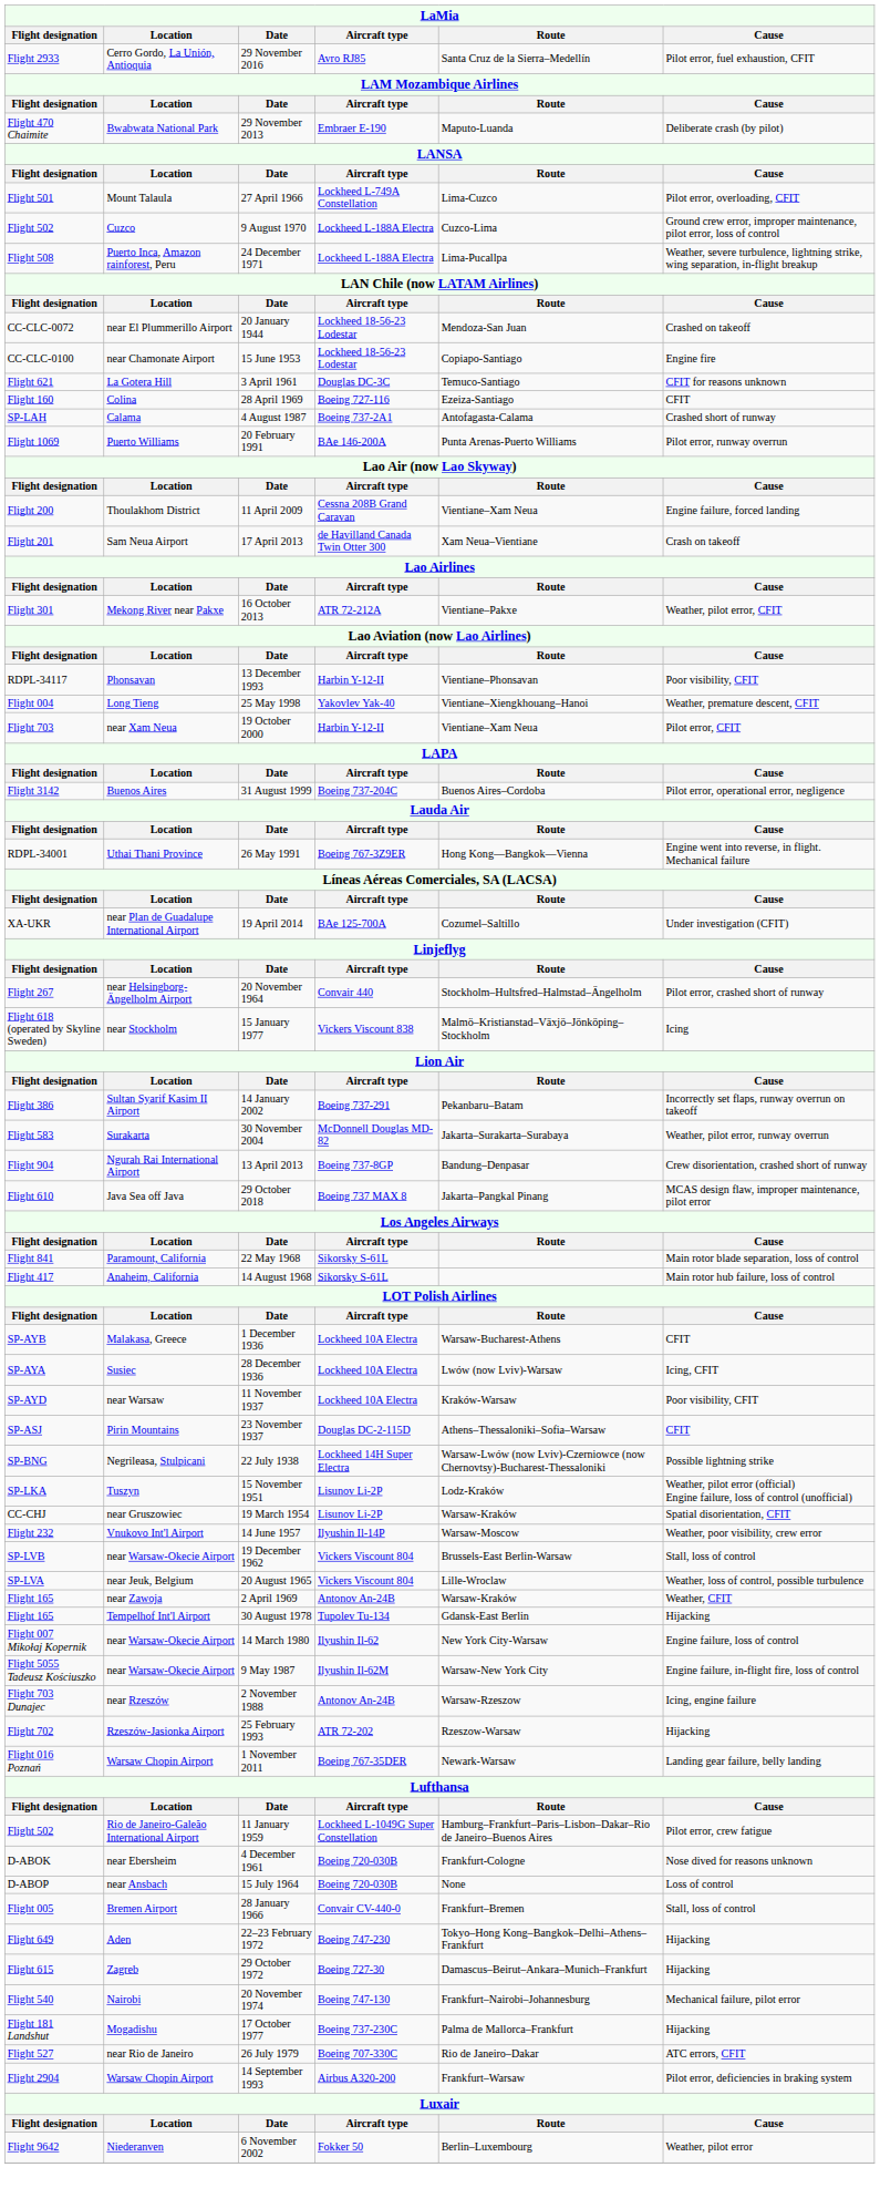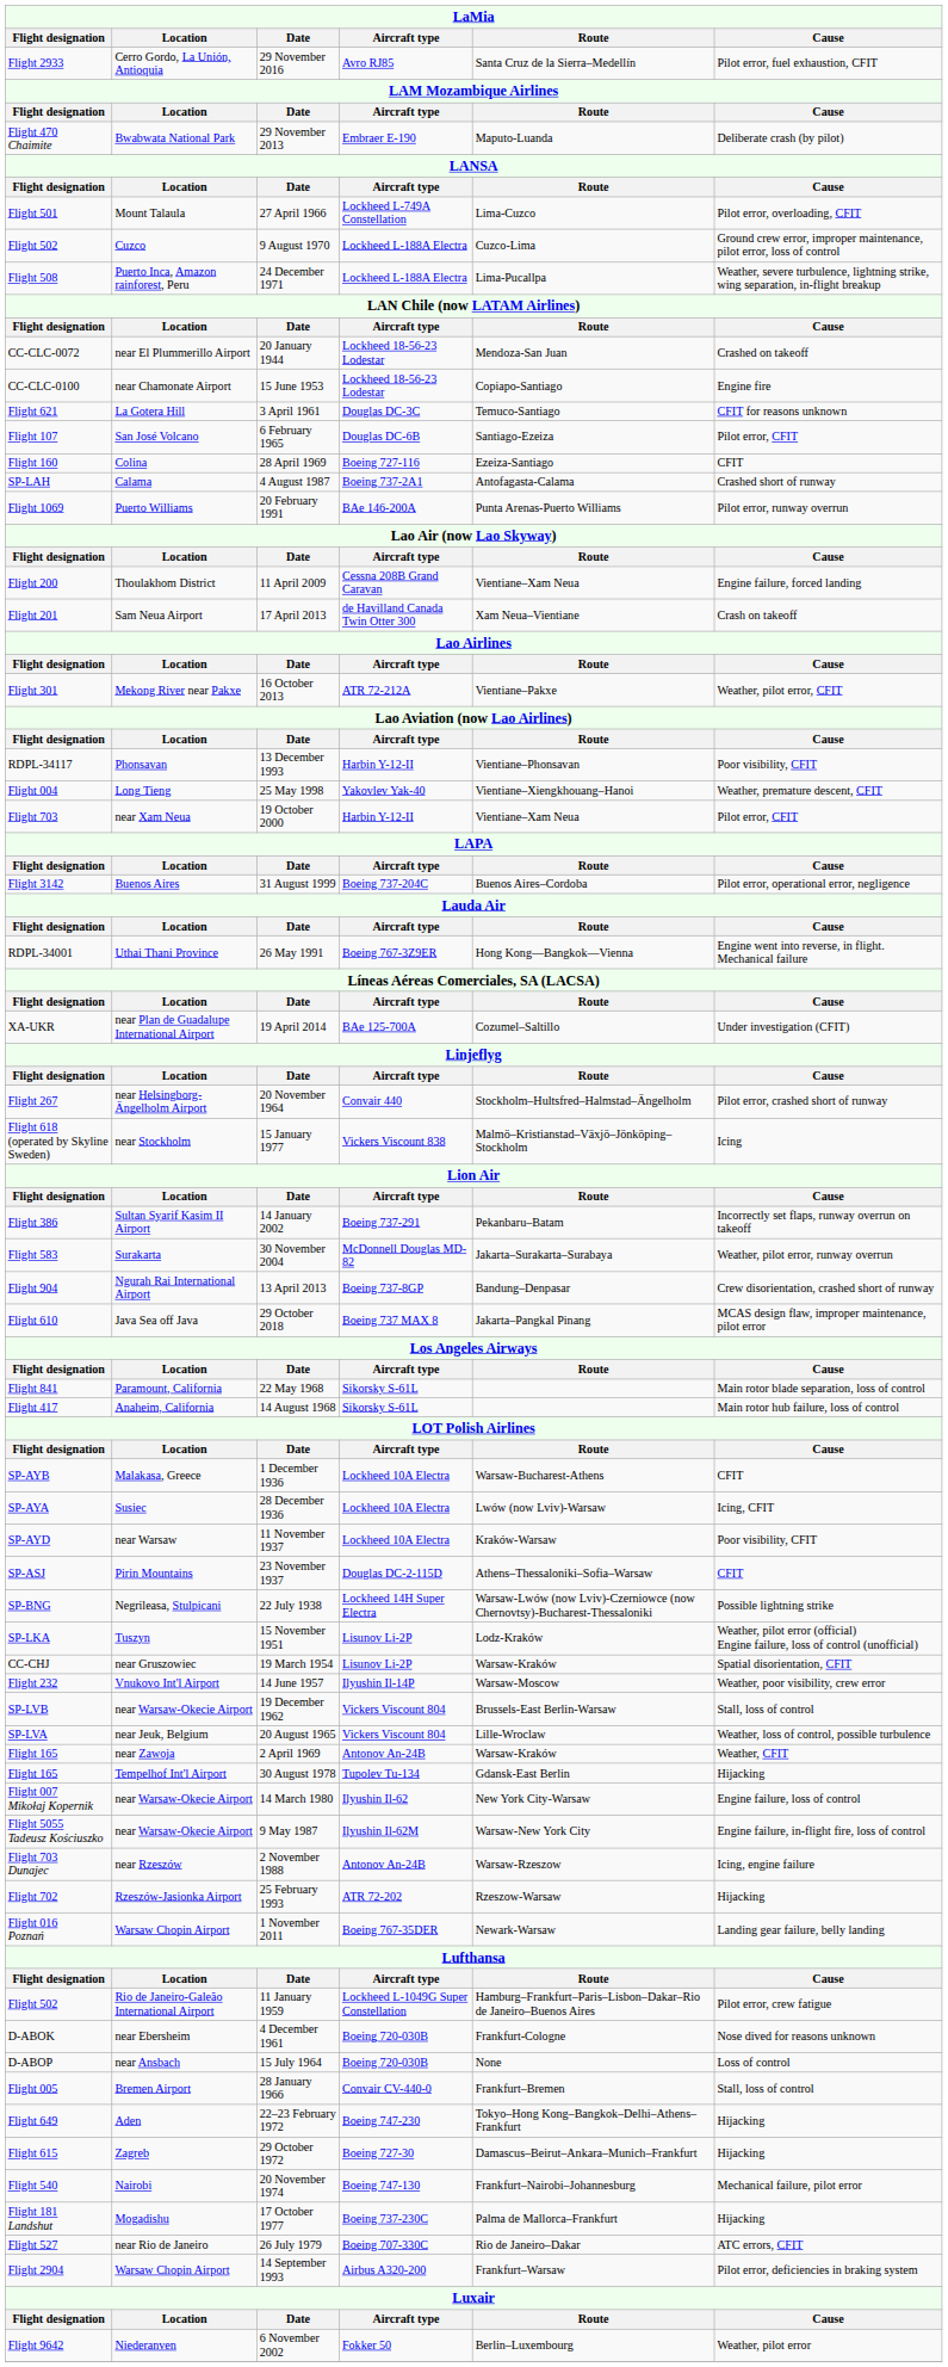 <table class="wikitable">
 <tr>
 <th colspan="6" style="background-color:#efe;font-size:120%;"><a href='#'>LaMia</a></th>
 </tr>
 <tr>
 <th>Flight designation</th>
 <th>Location</th>
 <th>Date</th>
 <th>Aircraft type</th>
 <th>Route</th>
 <th>Cause</th>
 </tr>
 <tr>
 <td><a href='#'>Flight 2933</a></td>
 <td>Cerro Gordo, <a href='#'>La Unión, Antioquia</a></td>
 <td>29 November 2016</td>
 <td><a href='#'>Avro RJ85</a></td>
 <td>Santa Cruz de la Sierra–Medellín</td>
 <td>Pilot error, fuel exhaustion, CFIT</td>
 </tr>
 <tr>
 <th colspan="6" style="background-color:#efe;font-size:120%;"><a href='#'>LAM Mozambique Airlines</a></th>
 </tr>
 <tr>
 <th>Flight designation</th>
 <th>Location</th>
 <th>Date</th>
 <th>Aircraft type</th>
 <th>Route</th>
 <th>Cause</th>
 </tr>
 <tr>
 <td><a href='#'>Flight 470</a><br><em>Chaimite</em></td>
 <td><a href='#'>Bwabwata National Park</a></td>
 <td>29 November 2013</td>
 <td><a href='#'>Embraer E-190</a></td>
 <td>Maputo-Luanda</td>
 <td>Deliberate crash (by pilot)</td>
 </tr>
 <tr>
 <th colspan="6" style="background-color:#efe;font-size:120%;"><a href='#'>LANSA</a></th>
 </tr>
 <tr>
 <th>Flight designation</th>
 <th>Location</th>
 <th>Date</th>
 <th>Aircraft type</th>
 <th>Route</th>
 <th>Cause</th>
 </tr>
 <tr>
 <td><a href='#'>Flight 501</a></td>
 <td>Mount Talaula</td>
 <td>27 April 1966</td>
 <td><a href='#'>Lockheed L-749A Constellation</a></td>
 <td>Lima-Cuzco</td>
 <td>Pilot error, overloading, <a href='#'>CFIT</a></td>
 </tr>
 <tr>
 <td><a href='#'>Flight 502</a></td>
 <td><a href='#'>Cuzco</a></td>
 <td>9 August 1970</td>
 <td><a href='#'>Lockheed L-188A Electra</a></td>
 <td>Cuzco-Lima</td>
 <td>Ground crew error, improper maintenance, pilot error, loss of control</td>
 </tr>
 <tr>
 <td><a href='#'>Flight 508</a></td>
 <td><a href='#'>Puerto Inca</a>, <a href='#'>Amazon rainforest</a>, Peru</td>
 <td>24 December 1971</td>
 <td><a href='#'>Lockheed L-188A Electra</a></td>
 <td>Lima-Pucallpa</td>
 <td>Weather, severe turbulence, lightning strike, wing separation, in-flight breakup</td>
 </tr>
 <tr>
 <th colspan="6" style="background-color:#efe;font-size:120%;">LAN Chile (now <a href='#'>LATAM Airlines</a>)</th>
 </tr>
 <tr>
 <th>Flight designation</th>
 <th>Location</th>
 <th>Date</th>
 <th>Aircraft type</th>
 <th>Route</th>
 <th>Cause</th>
 </tr>
 <tr>
 <td>CC-CLC-0072</td>
 <td>near El Plummerillo Airport</td>
 <td>20 January 1944</td>
 <td><a href='#'>Lockheed 18-56-23 Lodestar</a></td>
 <td>Mendoza-San Juan</td>
 <td>Crashed on takeoff</td>
 </tr>
 <tr>
 <td>CC-CLC-0100</td>
 <td>near Chamonate Airport</td>
 <td>15 June 1953</td>
 <td><a href='#'>Lockheed 18-56-23 Lodestar</a></td>
 <td>Copiapo-Santiago</td>
 <td>Engine fire</td>
 </tr>
 <tr>
 <td><a href='#'>Flight 621</a></td>
 <td><a href='#'>La Gotera Hill</a></td>
 <td>3 April 1961</td>
 <td><a href='#'>Douglas DC-3C</a></td>
 <td>Temuco-Santiago</td>
 <td><a href='#'>CFIT</a> for reasons unknown</td>
+</tr>
+<tr>
+<td><a href='#'>Flight 107</a></td>
+<td><a href='#'>San José Volcano</a></td>
+<td>6 February 1965</td>
+<td><a href='#'>Douglas DC-6B</a></td>
+<td>Santiago-Ezeiza</td>
+<td>Pilot error, <a href='#'>CFIT</a></td>
 </tr>
 <tr>
 <td><a href='#'>Flight 160</a></td>
 <td><a href='#'>Colina</a></td>
 <td>28 April 1969</td>
 <td><a href='#'>Boeing 727-116</a></td>
 <td>Ezeiza-Santiago</td>
 <td>CFIT</td>
 </tr>
 <tr>
 <td><a href='#'>SP-LAH</a></td>
 <td><a href='#'>Calama</a></td>
 <td>4 August 1987</td>
 <td><a href='#'>Boeing 737-2A1</a></td>
 <td>Antofagasta-Calama</td>
 <td>Crashed short of runway</td>
 </tr>
 <tr>
 <td><a href='#'>Flight 1069</a></td>
 <td><a href='#'>Puerto Williams</a></td>
 <td>20 February 1991</td>
 <td><a href='#'>BAe 146-200A</a></td>
 <td>Punta Arenas-Puerto Williams</td>
 <td>Pilot error, runway overrun</td>
 </tr>
 <tr>
 <th colspan="6" style="background-color:#efe;font-size:120%;">Lao Air (now <a href='#'>Lao Skyway</a>)</th>
 </tr>
 <tr>
 <th>Flight designation</th>
 <th>Location</th>
 <th>Date</th>
 <th>Aircraft type</th>
 <th>Route</th>
 <th>Cause</th>
 </tr>
 <tr>
 <td><a href='#'>Flight 200</a></td>
 <td>Thoulakhom District</td>
 <td>11 April 2009</td>
 <td><a href='#'>Cessna 208B Grand Caravan</a></td>
 <td>Vientiane–Xam Neua</td>
 <td>Engine failure, forced landing</td>
 </tr>
 <tr>
 <td><a href='#'>Flight 201</a></td>
 <td>Sam Neua Airport</td>
 <td>17 April 2013</td>
 <td><a href='#'>de Havilland Canada Twin Otter 300</a></td>
 <td>Xam Neua–Vientiane</td>
 <td>Crash on takeoff</td>
 </tr>
 <tr>
 <th colspan="6" style="background-color:#efe;font-size:120%;"><a href='#'>Lao Airlines</a></th>
 </tr>
 <tr>
 <th>Flight designation</th>
 <th>Location</th>
 <th>Date</th>
 <th>Aircraft type</th>
 <th>Route</th>
 <th>Cause</th>
 </tr>
 <tr>
 <td><a href='#'>Flight 301</a></td>
 <td><a href='#'>Mekong River</a> near <a href='#'>Pakxe</a></td>
 <td>16 October 2013</td>
 <td><a href='#'>ATR 72-212A</a></td>
 <td>Vientiane–Pakxe</td>
 <td>Weather, pilot error, <a href='#'>CFIT</a></td>
 </tr>
 <tr>
 <th colspan="6" style="background-color:#efe;font-size:120%;">Lao Aviation (now <a href='#'>Lao Airlines</a>)</th>
 </tr>
 <tr>
 <th>Flight designation</th>
 <th>Location</th>
 <th>Date</th>
 <th>Aircraft type</th>
 <th>Route</th>
 <th>Cause</th>
 </tr>
 <tr>
 <td>RDPL-34117</td>
 <td><a href='#'>Phonsavan</a></td>
 <td>13 December 1993</td>
 <td><a href='#'>Harbin Y-12-II</a></td>
 <td>Vientiane–Phonsavan</td>
 <td>Poor visibility, <a href='#'>CFIT</a></td>
 </tr>
 <tr>
 <td><a href='#'>Flight 004</a></td>
 <td><a href='#'>Long Tieng</a></td>
 <td>25 May 1998</td>
 <td><a href='#'>Yakovlev Yak-40</a></td>
 <td>Vientiane–Xiengkhouang–Hanoi</td>
 <td>Weather, premature descent, <a href='#'>CFIT</a></td>
 </tr>
 <tr>
 <td><a href='#'>Flight 703</a></td>
 <td>near <a href='#'>Xam Neua</a></td>
 <td>19 October 2000</td>
 <td><a href='#'>Harbin Y-12-II</a></td>
 <td>Vientiane–Xam Neua</td>
 <td>Pilot error, <a href='#'>CFIT</a></td>
 </tr>
 <tr>
 <th colspan="6" style="background-color:#efe;font-size:120%;"><a href='#'>LAPA</a></th>
 </tr>
 <tr>
 <th>Flight designation</th>
 <th>Location</th>
 <th>Date</th>
 <th>Aircraft type</th>
 <th>Route</th>
 <th>Cause</th>
 </tr>
 <tr>
 <td><a href='#'>Flight 3142</a></td>
 <td><a href='#'>Buenos Aires</a></td>
 <td>31 August 1999</td>
 <td><a href='#'>Boeing 737-204C</a></td>
 <td>Buenos Aires–Cordoba</td>
 <td>Pilot error, operational error, negligence</td>
 </tr>
 <tr>
 <th colspan="6" style="background-color:#efe;font-size:120%;"><a href='#'>Lauda Air</a></th>
 </tr>
 <tr>
 <th>Flight designation</th>
 <th>Location</th>
 <th>Date</th>
 <th>Aircraft type</th>
 <th>Route</th>
 <th>Cause</th>
 </tr>
 <tr>
 <td>RDPL-34001</td>
 <td><a href='#'>Uthai Thani Province</a></td>
 <td>26 May 1991</td>
 <td><a href='#'>Boeing 767-3Z9ER</a></td>
 <td>Hong Kong—Bangkok—Vienna</td>
 <td>Engine went into reverse, in flight. Mechanical failure</td>
 </tr>
 <tr>
 <th colspan="6" style="background-color:#efe;font-size:120%;">Líneas Aéreas Comerciales, SA (LACSA)</th>
 </tr>
 <tr>
 <th>Flight designation</th>
 <th>Location</th>
 <th>Date</th>
 <th>Aircraft type</th>
 <th>Route</th>
 <th>Cause</th>
 </tr>
 <tr>
 <td>XA-UKR</td>
 <td>near <a href='#'>Plan de Guadalupe International Airport</a></td>
 <td>19 April 2014</td>
 <td><a href='#'>BAe 125-700A</a></td>
 <td>Cozumel–Saltillo</td>
 <td>Under investigation (CFIT)</td>
 </tr>
 <tr>
 <th colspan="6" style="background-color:#efe;font-size:120%;"><a href='#'>Linjeflyg</a></th>
 </tr>
 <tr>
 <th>Flight designation</th>
 <th>Location</th>
 <th>Date</th>
 <th>Aircraft type</th>
 <th>Route</th>
 <th>Cause</th>
 </tr>
 <tr>
 <td><a href='#'>Flight 267</a></td>
 <td>near <a href='#'>Helsingborg-Ängelholm Airport</a></td>
 <td>20 November 1964</td>
 <td><a href='#'>Convair 440</a></td>
 <td>Stockholm–Hultsfred–Halmstad–Ängelholm</td>
 <td>Pilot error, crashed short of runway</td>
 </tr>
 <tr>
 <td><a href='#'>Flight 618</a><br>(operated by Skyline Sweden)</td>
 <td>near <a href='#'>Stockholm</a></td>
 <td>15 January 1977</td>
 <td><a href='#'>Vickers Viscount 838</a></td>
 <td>Malmö–Kristianstad–Växjö–Jönköping–Stockholm</td>
 <td>Icing</td>
 </tr>
 <tr>
 <th colspan="6" style="background-color:#efe;font-size:120%;"><a href='#'>Lion Air</a></th>
 </tr>
 <tr>
 <th>Flight designation</th>
 <th>Location</th>
 <th>Date</th>
 <th>Aircraft type</th>
 <th>Route</th>
 <th>Cause</th>
 </tr>
 <tr>
 <td><a href='#'>Flight 386</a></td>
 <td><a href='#'>Sultan Syarif Kasim II Airport</a></td>
 <td>14 January 2002</td>
 <td><a href='#'>Boeing 737-291</a></td>
 <td>Pekanbaru–Batam</td>
 <td>Incorrectly set flaps, runway overrun on takeoff</td>
 </tr>
 <tr>
 <td><a href='#'>Flight 583</a></td>
 <td><a href='#'>Surakarta</a></td>
 <td>30 November 2004</td>
 <td><a href='#'>McDonnell Douglas MD-82</a></td>
 <td>Jakarta–Surakarta–Surabaya</td>
 <td>Weather, pilot error, runway overrun</td>
 </tr>
 <tr>
 <td><a href='#'>Flight 904</a></td>
 <td><a href='#'>Ngurah Rai International Airport</a></td>
 <td>13 April 2013</td>
 <td><a href='#'>Boeing 737-8GP</a></td>
 <td>Bandung–Denpasar</td>
 <td>Crew disorientation, crashed short of runway</td>
 </tr>
 <tr>
 <td><a href='#'>Flight 610</a></td>
 <td>Java Sea off Java</td>
 <td>29 October 2018</td>
 <td><a href='#'>Boeing 737 MAX 8</a></td>
 <td>Jakarta–Pangkal Pinang</td>
 <td>MCAS design flaw, improper maintenance, pilot error</td>
 </tr>
 <tr>
 <th colspan="6" style="background-color:#efe;font-size:120%;"><a href='#'>Los Angeles Airways</a></th>
 </tr>
 <tr>
 <th>Flight designation</th>
 <th>Location</th>
 <th>Date</th>
 <th>Aircraft type</th>
 <th>Route</th>
 <th>Cause</th>
 </tr>
 <tr>
 <td><a href='#'>Flight 841</a></td>
 <td><a href='#'>Paramount, California</a></td>
 <td>22 May 1968</td>
 <td><a href='#'>Sikorsky S-61L</a></td>
 <td></td>
 <td>Main rotor blade separation, loss of control</td>
 </tr>
 <tr>
 <td><a href='#'>Flight 417</a></td>
 <td><a href='#'>Anaheim, California</a></td>
 <td>14 August 1968</td>
 <td><a href='#'>Sikorsky S-61L</a></td>
 <td></td>
 <td>Main rotor hub failure, loss of control</td>
 </tr>
 <tr>
 <th colspan="6" style="background-color:#efe;font-size:120%;"><a href='#'>LOT Polish Airlines</a></th>
 </tr>
 <tr>
 <th>Flight designation</th>
 <th>Location</th>
 <th>Date</th>
 <th>Aircraft type</th>
 <th>Route</th>
 <th>Cause</th>
 </tr>
 <tr>
 <td><a href='#'>SP-AYB</a></td>
 <td><a href='#'>Malakasa</a>, Greece</td>
 <td>1 December 1936</td>
 <td><a href='#'>Lockheed 10A Electra</a></td>
 <td>Warsaw-Bucharest-Athens</td>
 <td>CFIT</td>
 </tr>
 <tr>
 <td><a href='#'>SP-AYA</a></td>
 <td><a href='#'>Susiec</a></td>
 <td>28 December 1936</td>
 <td><a href='#'>Lockheed 10A Electra</a></td>
 <td>Lwów (now Lviv)-Warsaw</td>
 <td>Icing, CFIT</td>
 </tr>
 <tr>
 <td><a href='#'>SP-AYD</a></td>
 <td>near Warsaw</td>
 <td>11 November 1937</td>
 <td><a href='#'>Lockheed 10A Electra</a></td>
 <td>Kraków-Warsaw</td>
 <td>Poor visibility, CFIT</td>
 </tr>
 <tr>
 <td><a href='#'>SP-ASJ</a></td>
 <td><a href='#'>Pirin Mountains</a></td>
 <td>23 November 1937</td>
 <td><a href='#'>Douglas DC-2-115D</a></td>
 <td>Athens–Thessaloniki–Sofia–Warsaw</td>
 <td><a href='#'>CFIT</a></td>
 </tr>
 <tr>
 <td><a href='#'>SP-BNG</a></td>
 <td>Negrileasa, <a href='#'>Stulpicani</a></td>
 <td>22 July 1938</td>
 <td><a href='#'>Lockheed 14H Super Electra</a></td>
 <td>Warsaw-Lwów (now Lviv)-Czerniowce (now Chernovtsy)-Bucharest-Thessaloniki</td>
 <td>Possible lightning strike</td>
 </tr>
 <tr>
 <td><a href='#'>SP-LKA</a></td>
 <td><a href='#'>Tuszyn</a></td>
 <td>15 November 1951</td>
 <td><a href='#'>Lisunov Li-2P</a></td>
 <td>Lodz-Kraków</td>
 <td>Weather, pilot error (official)<br>Engine failure, loss of control (unofficial)</td>
 </tr>
 <tr>
 <td>CC-CHJ</td>
 <td>near Gruszowiec</td>
 <td>19 March 1954</td>
 <td><a href='#'>Lisunov Li-2P</a></td>
 <td>Warsaw-Kraków</td>
 <td>Spatial disorientation, <a href='#'>CFIT</a></td>
 </tr>
 <tr>
 <td><a href='#'>Flight 232</a></td>
 <td><a href='#'>Vnukovo Int'l Airport</a></td>
 <td>14 June 1957</td>
 <td><a href='#'>Ilyushin Il-14P</a></td>
 <td>Warsaw-Moscow</td>
 <td>Weather, poor visibility, crew error</td>
 </tr>
 <tr>
 <td><a href='#'>SP-LVB</a></td>
 <td>near <a href='#'>Warsaw-Okecie Airport</a></td>
 <td>19 December 1962</td>
 <td><a href='#'>Vickers Viscount 804</a></td>
 <td>Brussels-East Berlin-Warsaw</td>
 <td>Stall, loss of control</td>
 </tr>
 <tr>
 <td><a href='#'>SP-LVA</a></td>
 <td>near Jeuk, Belgium</td>
 <td>20 August 1965</td>
 <td><a href='#'>Vickers Viscount 804</a></td>
 <td>Lille-Wroclaw</td>
 <td>Weather, loss of control, possible turbulence</td>
 </tr>
 <tr>
 <td><a href='#'>Flight 165</a></td>
 <td>near <a href='#'>Zawoja</a></td>
 <td>2 April 1969</td>
 <td><a href='#'>Antonov An-24B</a></td>
 <td>Warsaw-Kraków</td>
 <td>Weather, <a href='#'>CFIT</a></td>
 </tr>
 <tr>
 <td><a href='#'>Flight 165</a></td>
 <td><a href='#'>Tempelhof Int'l Airport</a></td>
 <td>30 August 1978</td>
 <td><a href='#'>Tupolev Tu-134</a></td>
 <td>Gdansk-East Berlin</td>
 <td>Hijacking</td>
 </tr>
 <tr>
 <td><a href='#'>Flight 007</a><br><em>Mikołaj Kopernik</em></td>
 <td>near <a href='#'>Warsaw-Okecie Airport</a></td>
 <td>14 March 1980</td>
 <td><a href='#'>Ilyushin Il-62</a></td>
 <td>New York City-Warsaw</td>
 <td>Engine failure, loss of control</td>
 </tr>
 <tr>
 <td><a href='#'>Flight 5055</a><br><em>Tadeusz Kościuszko</em></td>
 <td>near <a href='#'>Warsaw-Okecie Airport</a></td>
 <td>9 May 1987</td>
 <td><a href='#'>Ilyushin Il-62M</a></td>
 <td>Warsaw-New York City</td>
 <td>Engine failure, in-flight fire, loss of control</td>
 </tr>
 <tr>
 <td><a href='#'>Flight 703</a><br><em>Dunajec</em></td>
 <td>near <a href='#'>Rzeszów</a></td>
 <td>2 November 1988</td>
 <td><a href='#'>Antonov An-24B</a></td>
 <td>Warsaw-Rzeszow</td>
 <td>Icing, engine failure</td>
 </tr>
 <tr>
 <td><a href='#'>Flight 702</a></td>
 <td><a href='#'>Rzeszów-Jasionka Airport</a></td>
 <td>25 February 1993</td>
 <td><a href='#'>ATR 72-202</a></td>
 <td>Rzeszow-Warsaw</td>
 <td>Hijacking</td>
 </tr>
 <tr>
 <td><a href='#'>Flight 016</a><br><em>Poznań</em></td>
 <td><a href='#'>Warsaw Chopin Airport</a></td>
 <td>1 November 2011</td>
 <td><a href='#'>Boeing 767-35DER</a></td>
 <td>Newark-Warsaw</td>
 <td>Landing gear failure, belly landing</td>
 </tr>
 <tr>
 <th colspan="6" style="background-color:#efe;font-size:120%;"><a href='#'>Lufthansa</a></th>
 </tr>
 <tr>
 <th>Flight designation</th>
 <th>Location</th>
 <th>Date</th>
 <th>Aircraft type</th>
 <th>Route</th>
 <th>Cause</th>
 </tr>
 <tr>
 <td><a href='#'>Flight 502</a></td>
 <td><a href='#'>Rio de Janeiro-Galeão International Airport</a></td>
 <td>11 January 1959</td>
 <td><a href='#'>Lockheed L-1049G Super Constellation</a></td>
 <td>Hamburg–Frankfurt–Paris–Lisbon–Dakar–Rio de Janeiro–Buenos Aires</td>
 <td>Pilot error, crew fatigue</td>
 </tr>
 <tr>
 <td>D-ABOK</td>
 <td>near Ebersheim</td>
 <td>4 December 1961</td>
 <td><a href='#'>Boeing 720-030B</a></td>
 <td>Frankfurt-Cologne</td>
 <td>Nose dived for reasons unknown</td>
 </tr>
 <tr>
 <td>D-ABOP</td>
 <td>near <a href='#'>Ansbach</a></td>
 <td>15 July 1964</td>
 <td><a href='#'>Boeing 720-030B</a></td>
 <td>None</td>
 <td>Loss of control</td>
 </tr>
 <tr>
 <td><a href='#'>Flight 005</a></td>
 <td><a href='#'>Bremen Airport</a></td>
 <td>28 January 1966</td>
 <td><a href='#'>Convair CV-440-0</a></td>
 <td>Frankfurt–Bremen</td>
 <td>Stall, loss of control</td>
 </tr>
 <tr>
 <td><a href='#'>Flight 649</a></td>
 <td><a href='#'>Aden</a></td>
 <td>22–23 February 1972</td>
 <td><a href='#'>Boeing 747-230</a></td>
 <td>Tokyo–Hong Kong–Bangkok–Delhi–Athens–Frankfurt</td>
 <td>Hijacking</td>
 </tr>
 <tr>
 <td><a href='#'>Flight 615</a></td>
 <td><a href='#'>Zagreb</a></td>
 <td>29 October 1972</td>
 <td><a href='#'>Boeing 727-30</a></td>
 <td>Damascus–Beirut–Ankara–Munich–Frankfurt</td>
 <td>Hijacking</td>
 </tr>
 <tr>
 <td><a href='#'>Flight 540</a></td>
 <td><a href='#'>Nairobi</a></td>
 <td>20 November 1974</td>
 <td><a href='#'>Boeing 747-130</a></td>
 <td>Frankfurt–Nairobi–Johannesburg</td>
 <td>Mechanical failure, pilot error</td>
 </tr>
 <tr>
 <td><a href='#'>Flight 181</a><br><em>Landshut</em></td>
 <td><a href='#'>Mogadishu</a></td>
 <td>17 October 1977</td>
 <td><a href='#'>Boeing 737-230C</a></td>
 <td>Palma de Mallorca–Frankfurt</td>
 <td>Hijacking</td>
 </tr>
 <tr>
 <td><a href='#'>Flight 527</a></td>
 <td>near Rio de Janeiro</td>
 <td>26 July 1979</td>
 <td><a href='#'>Boeing 707-330C</a></td>
 <td>Rio de Janeiro–Dakar</td>
 <td>ATC errors, <a href='#'>CFIT</a></td>
 </tr>
 <tr>
 <td><a href='#'>Flight 2904</a></td>
 <td><a href='#'>Warsaw Chopin Airport</a></td>
 <td>14 September 1993</td>
 <td><a href='#'>Airbus A320-200</a></td>
 <td>Frankfurt–Warsaw</td>
 <td>Pilot error, deficiencies in braking system</td>
 </tr>
 <tr>
 <th colspan="6" style="background-color:#efe;font-size:120%;"><a href='#'>Luxair</a></th>
 </tr>
 <tr>
 <th>Flight designation</th>
 <th>Location</th>
 <th>Date</th>
 <th>Aircraft type</th>
 <th>Route</th>
 <th>Cause</th>
 </tr>
 <tr>
 <td><a href='#'>Flight 9642</a></td>
 <td><a href='#'>Niederanven</a></td>
 <td>6 November 2002</td>
 <td><a href='#'>Fokker 50</a></td>
 <td>Berlin–Luxembourg</td>
 <td>Weather, pilot error</td>
 </tr>
 <tr>
 </tr>
 </table>
